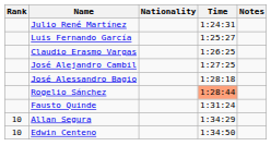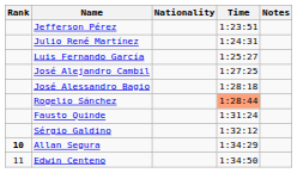 <table class="wikitable sortable" style="text-align:center;font-size:95%">
 <tr>
 <th>Rank</th>
 <th>Name</th>
 <th>Nationality</th>
 <th>Time</th>
 <th>Notes</th>
+</tr>
+<tr>
+<td></td>
+<td align=left><a href='#'>Jefferson Pérez</a></td>
+<td align=left></td>
+<td>1:23:51</td>
+<td></td>
 </tr>
 <tr>
 <td></td>
 <td align=left><a href='#'>Julio René Martínez</a></td>
 <td align=left></td>
 <td>1:24:31</td>
 <td></td>
 </tr>
 <tr>
 <td></td>
 <td align=left><a href='#'>Luis Fernando García</a></td>
 <td align=left></td>
 <td>1:25:27</td>
-<td></td>
-</tr>
-<tr>
-<td></td>
-<td align=left><a href='#'>Claudio Erasmo Vargas</a></td>
-<td align=left></td>
-<td>1:26:25</td>
 <td></td>
 </tr>
 <tr>
 <td></td>
 <td align=left><a href='#'>José Alejandro Cambil</a></td>
 <td align=left></td>
 <td>1:27:25</td>
 <td></td>
 </tr>
 <tr>
 <td></td>
 <td align=left><a href='#'>José Alessandro Bagio</a></td>
 <td align=left></td>
 <td>1:28:18</td>
 <td></td>
 </tr>
 <tr>
 <td></td>
 <td align=left><a href='#'>Rogelio Sánchez</a></td>
 <td align=left></td>
 <td style="background: lightsalmon;">1:28:44</td>
 <td></td>
 </tr>
 <tr>
 <td></td>
 <td align=left><a href='#'>Fausto Quinde</a></td>
 <td align=left></td>
 <td>1:31:24</td>
 <td></td>
 </tr>
 <tr>
-<td>10</td>
+<td></td>
+<td align=left><a href='#'>Sérgio Galdino</a></td>
+<td align=left></td>
+<td>1:32:12</td>
+<td></td>
+</tr>
+<tr>
+<td><strong>10</strong></td>
 <td align=left><a href='#'>Allan Segura</a></td>
 <td align=left></td>
 <td>1:34:29</td>
 <td></td>
 </tr>
 <tr>
-<td>10</td>
+<td>11</td>
 <td align=left><a href='#'>Edwin Centeno</a></td>
 <td align=left></td>
 <td>1:34:50</td>
 <td></td>
 </tr>
 </table>
